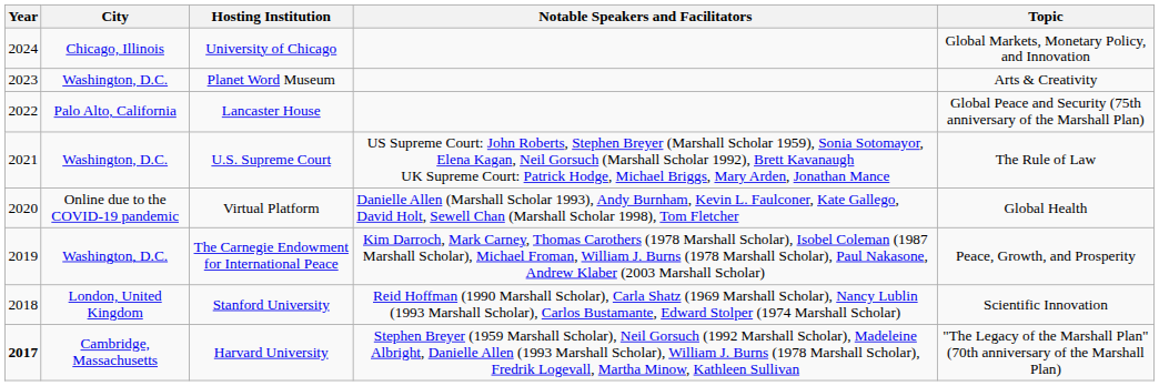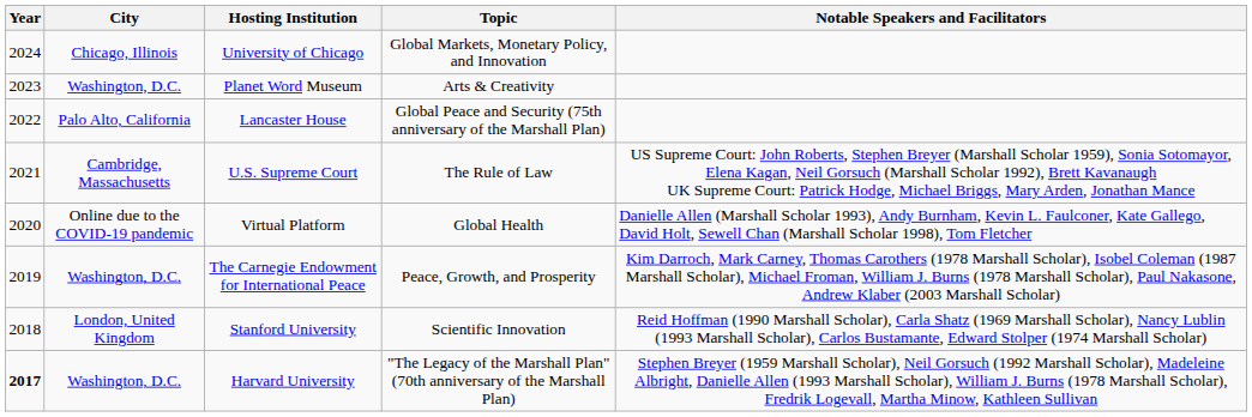 <table class="wikitable sortable">
 <tr>
 <th>Year</th>
 <th data-sort-type="city">City</th>
 <th data-sort-type="institution">Hosting Institution</th>
+<th>Topic</th>
 <th>Notable Speakers and Facilitators</th>
-<th>Topic</th>
 </tr>
 <tr>
 <td align="center">2024</td>
 <td align="center"><a href='#'>Chicago, Illinois</a></td>
 <td align="center"><a href='#'>University of Chicago</a></td>
+<td align="center">Global Markets, Monetary Policy, and Innovation</td>
 <td align="center"></td>
-<td align="center">Global Markets, Monetary Policy, and Innovation</td>
 </tr>
 <tr>
 <td align="center">2023</td>
 <td align="center"><a href='#'>Washington, D.C.</a></td>
 <td align="center"><a href='#'>Planet Word</a> Museum</td>
+<td align="center">Arts & Creativity</td>
 <td align="center"></td>
-<td align="center">Arts & Creativity</td>
 </tr>
 <tr>
 <td align="center">2022</td>
 <td align="center"><a href='#'>Palo Alto, California</a></td>
 <td align="center"><a href='#'>Lancaster House</a></td>
+<td align="center">Global Peace and Security (75th anniversary of the Marshall Plan)</td>
 <td align="center"></td>
-<td align="center">Global Peace and Security (75th anniversary of the Marshall Plan)</td>
 </tr>
 <tr>
 <td align="center">2021</td>
-<td align="center"><a href='#'>Washington, D.C.</a></td>
+<td align="center"><a href='#'>Cambridge, Massachusetts</a></td>
 <td align="center"><a href='#'>U.S. Supreme Court</a></td>
+<td align="center">The Rule of Law</td>
 <td align="center">US Supreme Court: <a href='#'>John Roberts</a>, <a href='#'>Stephen Breyer</a> (Marshall Scholar 1959), <a href='#'>Sonia Sotomayor</a>, <a href='#'>Elena Kagan</a>, <a href='#'>Neil Gorsuch</a> (Marshall Scholar 1992), <a href='#'>Brett Kavanaugh</a><br>UK Supreme Court: <a href='#'>Patrick Hodge</a>, <a href='#'>Michael Briggs</a>, <a href='#'>Mary Arden</a>, <a href='#'>Jonathan Mance</a></td>
-<td align="center">The Rule of Law</td>
 </tr>
 <tr>
 <td align="center">2020</td>
 <td align="center">Online due to the <a href='#'>COVID-19 pandemic</a></td>
 <td align="center">Virtual Platform</td>
+<td align="center">Global Health</td>
 <td><a href='#'>Danielle Allen</a> (Marshall Scholar 1993), <a href='#'>Andy Burnham</a>, <a href='#'>Kevin L. Faulconer</a>, <a href='#'>Kate Gallego</a>, <a href='#'>David Holt</a>, <a href='#'>Sewell Chan</a> (Marshall Scholar 1998), <a href='#'>Tom Fletcher</a></td>
-<td align="center">Global Health</td>
 </tr>
 <tr>
 <td align="center">2019</td>
 <td align="center"><a href='#'>Washington, D.C.</a></td>
 <td align="center"><a href='#'>The Carnegie Endowment for International Peace</a></td>
+<td align="center">Peace, Growth, and Prosperity</td>
 <td align="center"><a href='#'>Kim Darroch</a>, <a href='#'>Mark Carney</a>, <a href='#'>Thomas Carothers</a> (1978 Marshall Scholar), <a href='#'>Isobel Coleman</a> (1987 Marshall Scholar), <a href='#'>Michael Froman</a>, <a href='#'>William J. Burns</a> (1978 Marshall Scholar), <a href='#'>Paul Nakasone</a>, <a href='#'>Andrew Klaber</a> (2003 Marshall Scholar)</td>
-<td align="center">Peace, Growth, and Prosperity</td>
 </tr>
 <tr>
 <td align="center">2018</td>
 <td align="center"><a href='#'>London, United Kingdom</a></td>
 <td align="center"><a href='#'>Stanford University</a></td>
+<td align="center">Scientific Innovation</td>
 <td align="center"><a href='#'>Reid Hoffman</a> (1990 Marshall Scholar), <a href='#'>Carla Shatz</a> (1969 Marshall Scholar), <a href='#'>Nancy Lublin</a> (1993 Marshall Scholar), <a href='#'>Carlos Bustamante</a>, <a href='#'>Edward Stolper</a> (1974 Marshall Scholar)</td>
-<td align="center">Scientific Innovation</td>
 </tr>
 <tr>
 <td align="center"><strong>2017</strong></td>
-<td align="center"><a href='#'>Cambridge, Massachusetts</a></td>
+<td align="center"><a href='#'>Washington, D.C.</a></td>
 <td align="center"><a href='#'>Harvard University</a></td>
+<td align="center">"The Legacy of the Marshall Plan" (70th anniversary of the Marshall Plan)</td>
 <td align="center"><a href='#'>Stephen Breyer</a> (1959 Marshall Scholar), <a href='#'>Neil Gorsuch</a> (1992 Marshall Scholar), <a href='#'>Madeleine Albright</a>, <a href='#'>Danielle Allen</a> (1993 Marshall Scholar), <a href='#'>William J. Burns</a> (1978 Marshall Scholar), <a href='#'>Fredrik Logevall</a>, <a href='#'>Martha Minow</a>, <a href='#'>Kathleen Sullivan</a></td>
-<td align="center">"The Legacy of the Marshall Plan" (70th anniversary of the Marshall Plan)</td>
 </tr>
 </table>
